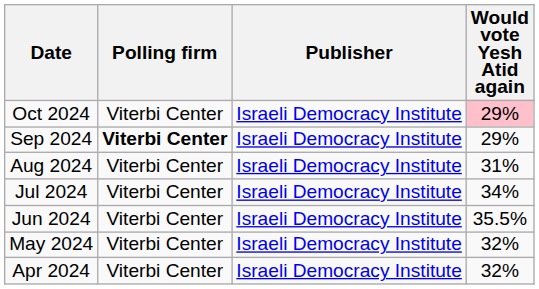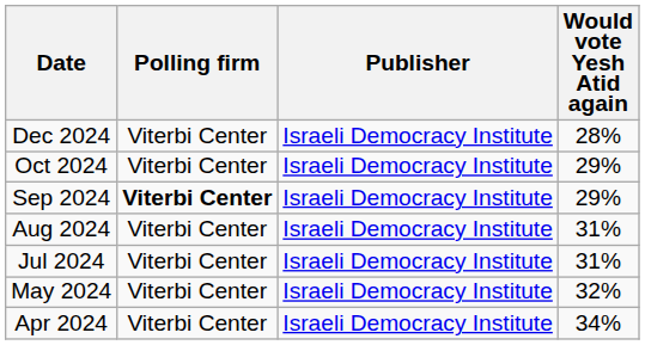 <table class="wikitable sortable" style="text-align:center; font-size:90%; line-height:13px">
 <tr>
 <th>Date</th>
 <th>Polling firm</th>
 <th>Publisher</th>
 <th>Would<br>vote<br>Yesh<br>Atid<br>again</th>
 </tr>
 <tr>
+<td data-sort-value=2024-12>Dec 2024</td>
+<td>Viterbi Center</td>
+<td><a href='#'>Israeli Democracy Institute</a></td>
+<td>28%</td>
+</tr>
+<tr>
 <td data-sort-value=2024-10>Oct 2024</td>
 <td>Viterbi Center</td>
 <td><a href='#'>Israeli Democracy Institute</a></td>
-<td style="background: pink;">29%</td>
+<td>29%</td>
 </tr>
 <tr>
 <td data-sort-value=2024-09>Sep 2024</td>
 <td><strong>Viterbi Center</strong></td>
 <td><a href='#'>Israeli Democracy Institute</a></td>
 <td>29%</td>
 </tr>
 <tr>
 <td data-sort-value=2024-08>Aug 2024</td>
 <td>Viterbi Center</td>
 <td><a href='#'>Israeli Democracy Institute</a></td>
 <td>31%</td>
 </tr>
 <tr>
 <td data-sort-value=2024-07>Jul 2024</td>
 <td>Viterbi Center</td>
 <td><a href='#'>Israeli Democracy Institute</a></td>
-<td>34%</td>
-</tr>
-<tr>
-<td data-sort-value=2024-06>Jun 2024</td>
-<td>Viterbi Center</td>
-<td><a href='#'>Israeli Democracy Institute</a></td>
-<td>35.5%</td>
+<td>31%</td>
 </tr>
 <tr>
 <td data-sort-value=2024-05>May 2024</td>
 <td>Viterbi Center</td>
 <td><a href='#'>Israeli Democracy Institute</a></td>
 <td>32%</td>
 </tr>
 <tr>
 <td data-sort-value=2024-04>Apr 2024</td>
 <td>Viterbi Center</td>
 <td><a href='#'>Israeli Democracy Institute</a></td>
-<td>32%</td>
+<td>34%</td>
 </tr>
 </table>
